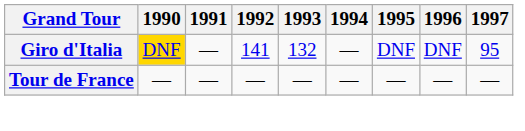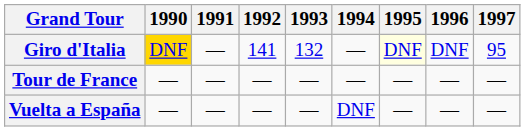 <table class="wikitable plainrowheaders">
 <tr>
 <th scope="col"><a href='#'>Grand Tour</a></th>
 <th scope="col">1990</th>
 <th scope="col">1991</th>
 <th scope="col">1992</th>
 <th scope="col">1993</th>
 <th scope="col">1994</th>
 <th scope="col">1995</th>
 <th scope="col">1996</th>
 <th scope="col">1997</th>
 </tr>
 <tr style="text-align:center;">
 <th scope="row"> <a href='#'>Giro d'Italia</a></th>
 <td style="background: gold;"><a href='#'>DNF</a></td>
 <td>—</td>
 <td><a href='#'>141</a></td>
 <td><a href='#'>132</a></td>
 <td>—</td>
-<td><a href='#'>DNF</a></td>
+<td style="background: lightyellow;"><a href='#'>DNF</a></td>
 <td><a href='#'>DNF</a></td>
 <td><a href='#'>95</a></td>
 </tr>
 <tr style="text-align:center;">
 <th scope="row"> <a href='#'>Tour de France</a></th>
 <td>—</td>
 <td>—</td>
 <td>—</td>
 <td>—</td>
 <td>—</td>
 <td>—</td>
 <td>—</td>
 <td>—</td>
 </tr>
+<tr style="text-align:center;">
+<th scope="row"> <a href='#'>Vuelta a España</a></th>
+<td>—</td>
+<td>—</td>
+<td>—</td>
+<td>—</td>
+<td style="text-align:center;"><a href='#'>DNF</a></td>
+<td>—</td>
+<td>—</td>
+<td>—</td>
+</tr>
 </table>
